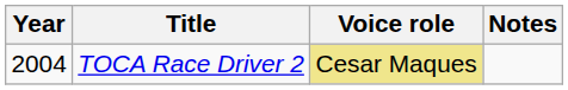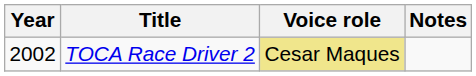 <table class="wikitable">
 <tr>
 <th>Year</th>
 <th>Title</th>
 <th>Voice role</th>
 <th class="unsortable">Notes</th>
 </tr>
 <tr>
-<td>2004</td>
+<td>2002</td>
 <td><em><a href='#'>TOCA Race Driver 2</a></em></td>
 <td style="background: khaki;">Cesar Maques</td>
 <td></td>
 </tr>
 </table>
